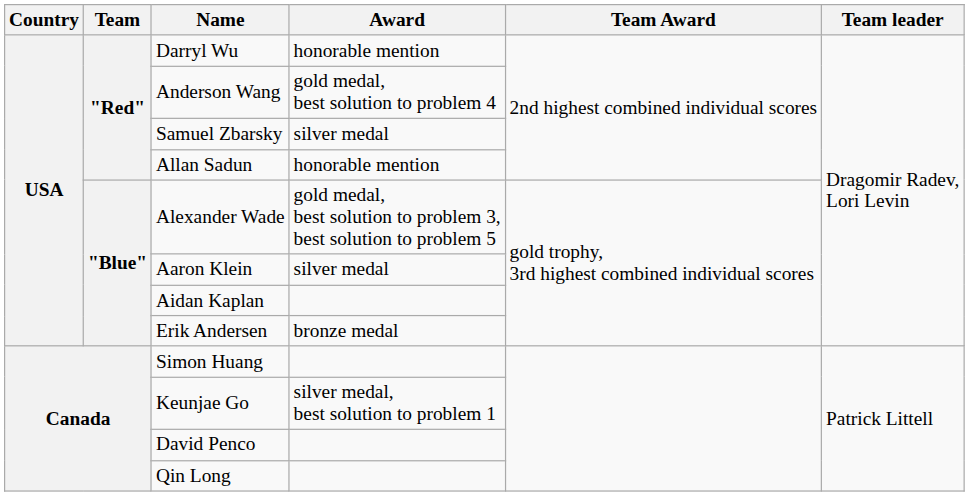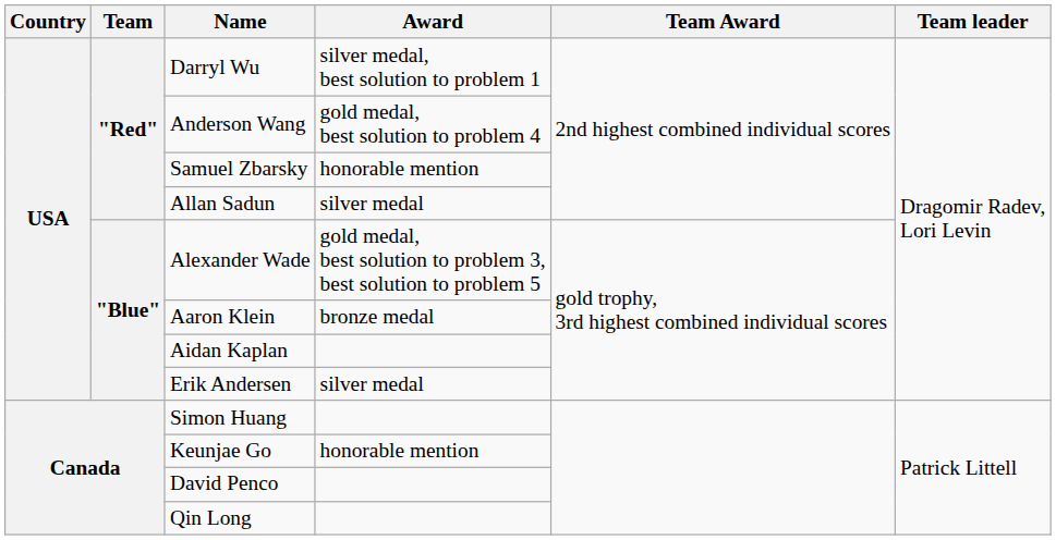 <table class="wikitable">
 <tr>
 <th>Country</th>
 <th>Team</th>
 <th>Name</th>
 <th>Award</th>
 <th>Team Award</th>
 <th>Team leader</th>
 </tr>
 <tr>
 <th rowspan=8 valign="middle">USA</th>
 <th rowspan=4 valign="middle">"Red"</th>
 <td>Darryl Wu</td>
-<td>honorable mention</td>
+<td>silver medal,<br>best solution to problem 1</td>
 <td rowspan="4">2nd highest combined individual scores</td>
 <td rowspan="8">Dragomir Radev,<br>Lori Levin</td>
 </tr>
 <tr>
 <td>Anderson Wang</td>
 <td>gold medal,<br>best solution to problem 4</td>
 </tr>
 <tr>
 <td>Samuel Zbarsky</td>
-<td>silver medal</td>
+<td>honorable mention</td>
 </tr>
 <tr>
 <td>Allan Sadun</td>
-<td>honorable mention</td>
+<td>silver medal</td>
 </tr>
 <tr>
 <th rowspan=4 valign="middle">"Blue"</th>
 <td>Alexander Wade</td>
 <td>gold medal,<br>best solution to problem 3,<br>best solution to problem 5</td>
 <td rowspan=4 valign="middle">gold trophy,<br>3rd highest combined individual scores</td>
 </tr>
 <tr>
 <td>Aaron Klein</td>
-<td>silver medal</td>
+<td>bronze medal</td>
 </tr>
 <tr>
 <td>Aidan Kaplan</td>
 </tr>
 <tr>
 <td>Erik Andersen</td>
-<td>bronze medal</td>
+<td>silver medal</td>
 </tr>
 <tr>
 <th rowspan="4" colspan="2" valign="middle">Canada</th>
 <td>Simon Huang</td>
 <td></td>
 <td rowspan=4 valign="middle"></td>
 <td rowspan=4 valign="middle">Patrick Littell</td>
 </tr>
 <tr>
 <td>Keunjae Go</td>
-<td>silver medal,<br>best solution to problem 1</td>
+<td>honorable mention</td>
 </tr>
 <tr>
 <td>David Penco</td>
 <td></td>
 </tr>
 <tr>
 <td>Qin Long</td>
 <td></td>
 </tr>
 </table>
